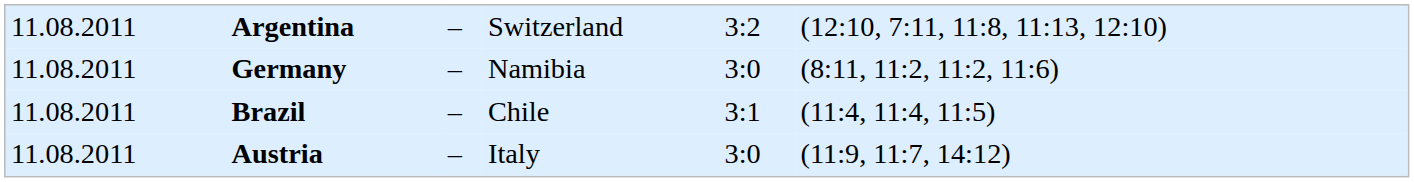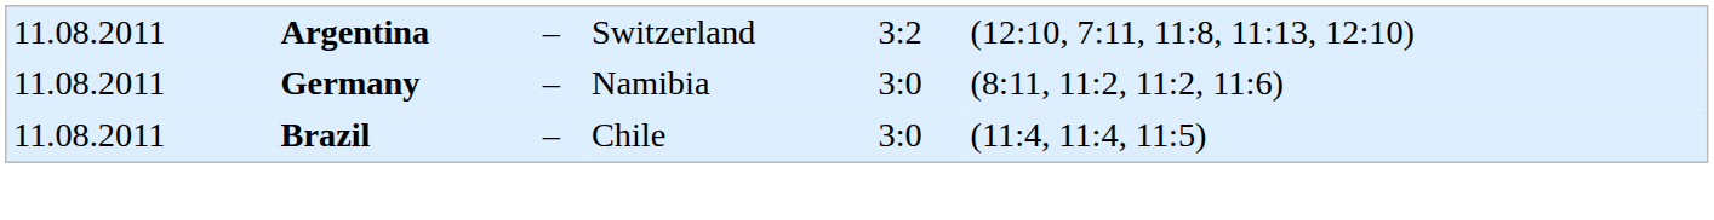 <table style="background:#; border:1px #bbb solid;" cellpadding="3" cellspacing="0" width="40%">
 <tr style="background:#DDEEFF;">
 <td>11.08.2011</td>
 <td><strong>Argentina</strong></td>
 <td>–</td>
 <td>Switzerland</td>
 <td>3:2</td>
 <td>(12:10, 7:11, 11:8, 11:13, 12:10)</td>
 </tr>
 <tr style="background:#DDEEFF;">
 <td>11.08.2011</td>
 <td><strong>Germany</strong></td>
 <td>–</td>
 <td>Namibia</td>
 <td>3:0</td>
 <td>(8:11, 11:2, 11:2, 11:6)</td>
 </tr>
 <tr style="background:#DDEEFF;">
 <td>11.08.2011</td>
 <td><strong>Brazil</strong></td>
 <td>–</td>
 <td>Chile</td>
-<td>3:1</td>
+<td>3:0</td>
 <td>(11:4, 11:4, 11:5)</td>
 </tr>
-<tr style="background:#DDEEFF;">
-<td>11.08.2011</td>
-<td><strong>Austria</strong></td>
-<td>–</td>
-<td>Italy</td>
-<td>3:0</td>
-<td>(11:9, 11:7, 14:12)</td>
-</tr>
 </table>
